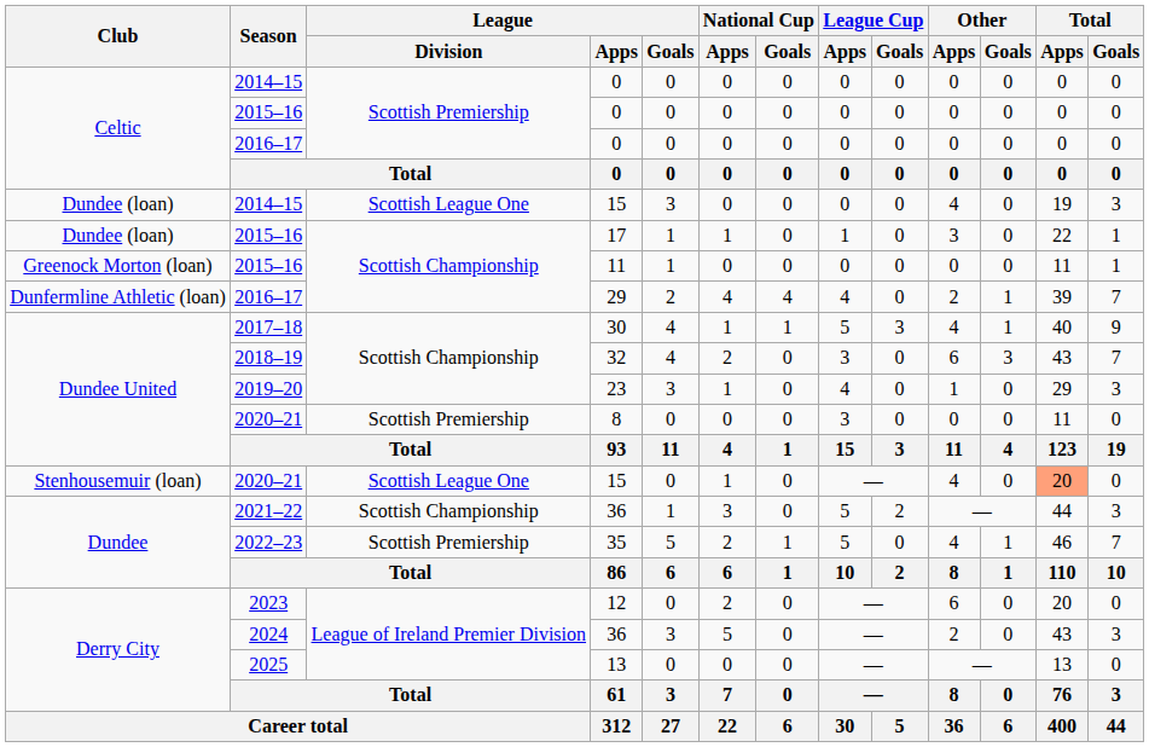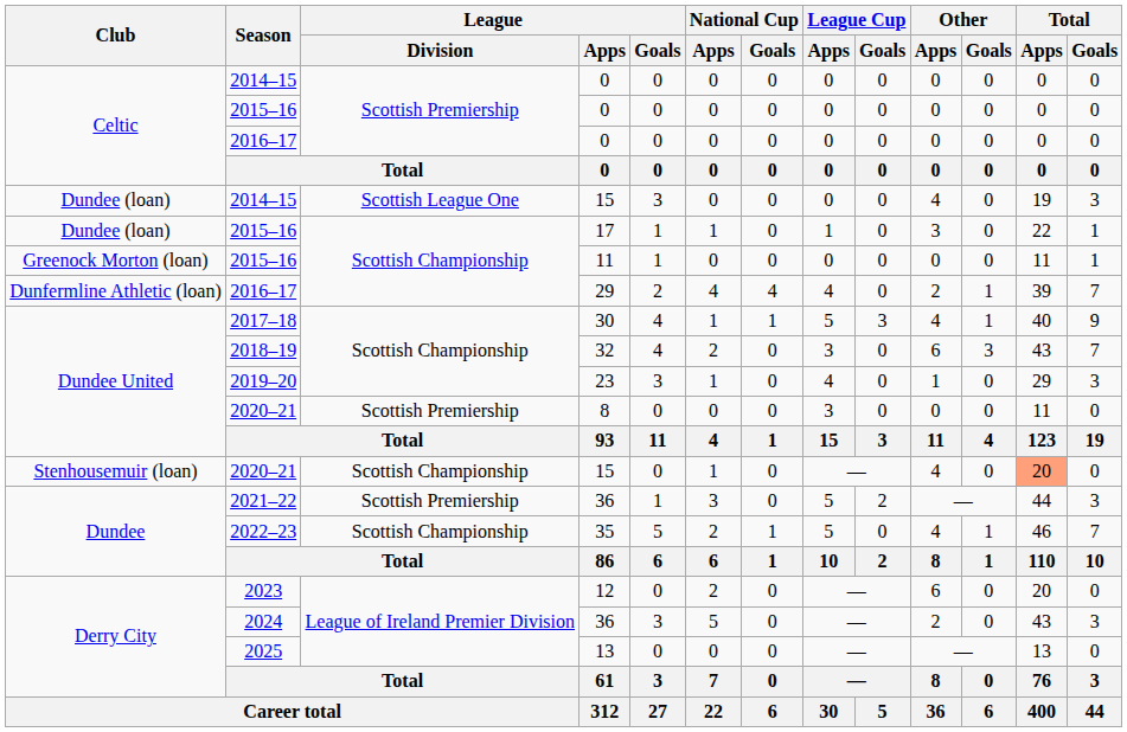 <table class="wikitable" style="text-align: center">
 <tr>
 <th rowspan="2">Club</th>
 <th rowspan="2">Season</th>
 <th colspan="3">League</th>
 <th colspan="2">National Cup</th>
 <th colspan="2"><a href='#'>League Cup</a></th>
 <th colspan="2">Other</th>
 <th colspan="2">Total</th>
 </tr>
 <tr>
 <th>Division</th>
 <th>Apps</th>
 <th>Goals</th>
 <th>Apps</th>
 <th>Goals</th>
 <th>Apps</th>
 <th>Goals</th>
 <th>Apps</th>
 <th>Goals</th>
 <th>Apps</th>
 <th>Goals</th>
 </tr>
 <tr>
 <td rowspan="4"><a href='#'>Celtic</a></td>
 <td><a href='#'>2014–15</a></td>
 <td rowspan="3"><a href='#'>Scottish Premiership</a></td>
 <td>0</td>
 <td>0</td>
 <td>0</td>
 <td>0</td>
 <td>0</td>
 <td>0</td>
 <td>0</td>
 <td>0</td>
 <td>0</td>
 <td>0</td>
 </tr>
 <tr>
 <td><a href='#'>2015–16</a></td>
 <td>0</td>
 <td>0</td>
 <td>0</td>
 <td>0</td>
 <td>0</td>
 <td>0</td>
 <td>0</td>
 <td>0</td>
 <td>0</td>
 <td>0</td>
 </tr>
 <tr>
 <td><a href='#'>2016–17</a></td>
 <td>0</td>
 <td>0</td>
 <td>0</td>
 <td>0</td>
 <td>0</td>
 <td>0</td>
 <td>0</td>
 <td>0</td>
 <td>0</td>
 <td>0</td>
 </tr>
 <tr>
 <th colspan="2">Total</th>
 <th>0</th>
 <th>0</th>
 <th>0</th>
 <th>0</th>
 <th>0</th>
 <th>0</th>
 <th>0</th>
 <th>0</th>
 <th>0</th>
 <th>0</th>
 </tr>
 <tr>
 <td><a href='#'>Dundee</a> (loan)</td>
 <td><a href='#'>2014–15</a></td>
 <td><a href='#'>Scottish League One</a></td>
 <td>15</td>
 <td>3</td>
 <td>0</td>
 <td>0</td>
 <td>0</td>
 <td>0</td>
 <td>4</td>
 <td>0</td>
 <td>19</td>
 <td>3</td>
 </tr>
 <tr>
 <td><a href='#'>Dundee</a> (loan)</td>
 <td><a href='#'>2015–16</a></td>
 <td rowspan="3"><a href='#'>Scottish Championship</a></td>
 <td>17</td>
 <td>1</td>
 <td>1</td>
 <td>0</td>
 <td>1</td>
 <td>0</td>
 <td>3</td>
 <td>0</td>
 <td>22</td>
 <td>1</td>
 </tr>
 <tr>
 <td><a href='#'>Greenock Morton</a> (loan)</td>
 <td><a href='#'>2015–16</a></td>
 <td>11</td>
 <td>1</td>
 <td>0</td>
 <td>0</td>
 <td>0</td>
 <td>0</td>
 <td>0</td>
 <td>0</td>
 <td>11</td>
 <td>1</td>
 </tr>
 <tr>
 <td><a href='#'>Dunfermline Athletic</a> (loan)</td>
 <td><a href='#'>2016–17</a></td>
 <td>29</td>
 <td>2</td>
 <td>4</td>
 <td>4</td>
 <td>4</td>
 <td>0</td>
 <td>2</td>
 <td>1</td>
 <td>39</td>
 <td>7</td>
 </tr>
 <tr>
 <td rowspan="5"><a href='#'>Dundee United</a></td>
 <td><a href='#'>2017–18</a></td>
 <td rowspan="3">Scottish Championship</td>
 <td>30</td>
 <td>4</td>
 <td>1</td>
 <td>1</td>
 <td>5</td>
 <td>3</td>
 <td>4</td>
 <td>1</td>
 <td>40</td>
 <td>9</td>
 </tr>
 <tr>
 <td><a href='#'>2018–19</a></td>
 <td>32</td>
 <td>4</td>
 <td>2</td>
 <td>0</td>
 <td>3</td>
 <td>0</td>
 <td>6</td>
 <td>3</td>
 <td>43</td>
 <td>7</td>
 </tr>
 <tr>
 <td><a href='#'>2019–20</a></td>
 <td>23</td>
 <td>3</td>
 <td>1</td>
 <td>0</td>
 <td>4</td>
 <td>0</td>
 <td>1</td>
 <td>0</td>
 <td>29</td>
 <td>3</td>
 </tr>
 <tr>
 <td><a href='#'>2020–21</a></td>
 <td>Scottish Premiership</td>
 <td>8</td>
 <td>0</td>
 <td>0</td>
 <td>0</td>
 <td>3</td>
 <td>0</td>
 <td>0</td>
 <td>0</td>
 <td>11</td>
 <td>0</td>
 </tr>
 <tr>
 <th colspan="2">Total</th>
 <th>93</th>
 <th>11</th>
 <th>4</th>
 <th>1</th>
 <th>15</th>
 <th>3</th>
 <th>11</th>
 <th>4</th>
 <th>123</th>
 <th>19</th>
 </tr>
 <tr>
 <td><a href='#'>Stenhousemuir</a> (loan)</td>
 <td><a href='#'>2020–21</a></td>
-<td><a href='#'>Scottish League One</a></td>
+<td>Scottish Championship</td>
 <td>15</td>
 <td>0</td>
 <td>1</td>
 <td>0</td>
 <td colspan="2">—</td>
 <td>4</td>
 <td>0</td>
 <td style="background: lightsalmon;">20</td>
 <td>0</td>
 </tr>
 <tr>
 <td rowspan="3"><a href='#'>Dundee</a></td>
 <td><a href='#'>2021–22</a></td>
-<td>Scottish Championship</td>
+<td>Scottish Premiership</td>
 <td>36</td>
 <td>1</td>
 <td>3</td>
 <td>0</td>
 <td>5</td>
 <td>2</td>
 <td colspan="2">—</td>
 <td>44</td>
 <td>3</td>
 </tr>
 <tr>
 <td><a href='#'>2022–23</a></td>
-<td>Scottish Premiership</td>
+<td>Scottish Championship</td>
 <td>35</td>
 <td>5</td>
 <td>2</td>
 <td>1</td>
 <td>5</td>
 <td>0</td>
 <td>4</td>
 <td>1</td>
 <td>46</td>
 <td>7</td>
 </tr>
 <tr>
 <th colspan="2">Total</th>
 <th>86</th>
 <th>6</th>
 <th>6</th>
 <th>1</th>
 <th>10</th>
 <th>2</th>
 <th>8</th>
 <th>1</th>
 <th>110</th>
 <th>10</th>
 </tr>
 <tr>
 <td rowspan="4"><a href='#'>Derry City</a></td>
 <td><a href='#'>2023</a></td>
 <td rowspan="3"><a href='#'>League of Ireland Premier Division</a></td>
 <td>12</td>
 <td>0</td>
 <td>2</td>
 <td>0</td>
 <td colspan="2">—</td>
 <td>6</td>
 <td>0</td>
 <td>20</td>
 <td>0</td>
 </tr>
 <tr>
 <td><a href='#'>2024</a></td>
 <td>36</td>
 <td>3</td>
 <td>5</td>
 <td>0</td>
 <td colspan="2">—</td>
 <td>2</td>
 <td>0</td>
 <td>43</td>
 <td>3</td>
 </tr>
 <tr>
 <td><a href='#'>2025</a></td>
 <td>13</td>
 <td>0</td>
 <td>0</td>
 <td>0</td>
 <td colspan="2">—</td>
 <td colspan="2">—</td>
 <td>13</td>
 <td>0</td>
 </tr>
 <tr>
 <th colspan="2">Total</th>
 <th>61</th>
 <th>3</th>
 <th>7</th>
 <th>0</th>
 <th colspan="2">—</th>
 <th>8</th>
 <th>0</th>
 <th>76</th>
 <th>3</th>
 </tr>
 <tr>
 <th colspan="3">Career total</th>
 <th>312</th>
 <th>27</th>
 <th>22</th>
 <th>6</th>
 <th>30</th>
 <th>5</th>
 <th>36</th>
 <th>6</th>
 <th>400</th>
 <th>44</th>
 </tr>
 </table>
